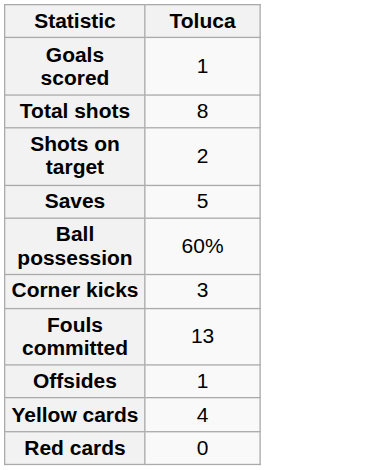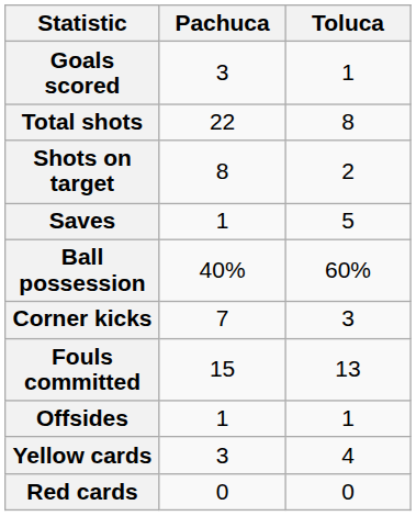 <table class="wikitable plainrowheaders" style="text-align:center">
 <tr>
 <th scope="col" style="width:100px">Statistic</th>
+<th scope="col" style="width:80px">Pachuca</th>
 <th scope="col" style="width:80px">Toluca</th>
 </tr>
 <tr>
 <th scope=row>Goals scored</th>
+<td>3</td>
 <td>1</td>
 </tr>
 <tr>
 <th scope=row>Total shots</th>
+<td>22</td>
 <td>8</td>
 </tr>
 <tr>
 <th scope=row>Shots on target</th>
+<td>8</td>
 <td>2</td>
 </tr>
 <tr>
 <th scope=row>Saves</th>
+<td>1</td>
 <td>5</td>
 </tr>
 <tr>
 <th scope=row>Ball possession</th>
+<td>40%</td>
 <td>60%</td>
 </tr>
 <tr>
 <th scope=row>Corner kicks</th>
+<td>7</td>
 <td>3</td>
 </tr>
 <tr>
 <th scope=row>Fouls committed</th>
+<td>15</td>
 <td>13</td>
 </tr>
 <tr>
 <th scope=row>Offsides</th>
 <td>1</td>
+<td>1</td>
 </tr>
 <tr>
 <th scope=row>Yellow cards</th>
+<td>3</td>
 <td>4</td>
 </tr>
 <tr>
 <th scope=row>Red cards</th>
 <td>0</td>
+<td>0</td>
 </tr>
 </table>
